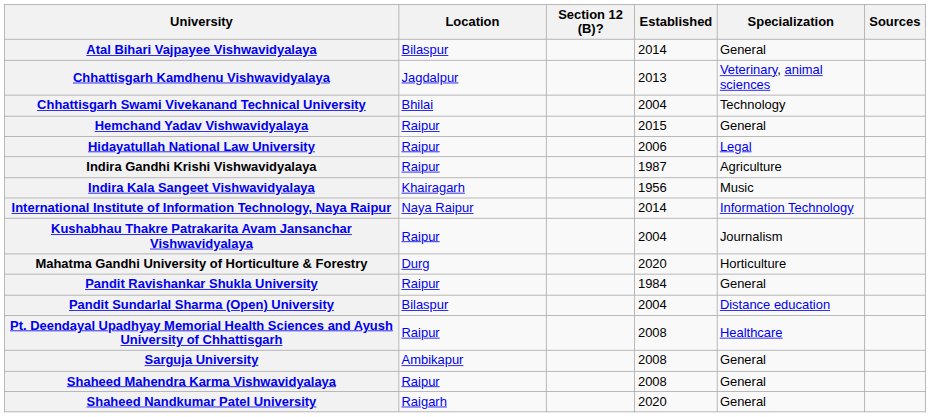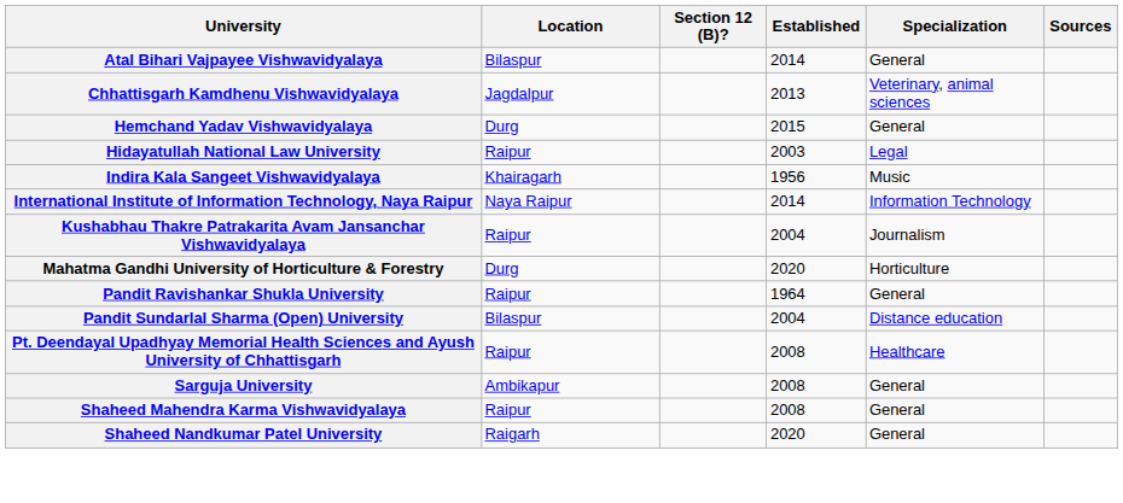 <table class="wikitable sortable collapsible plainrowheaders static-row-numbers" border="1" style="text-align:left; width:90%">
 <tr>
 <th scope="col" style="width: 40%;">University</th>
 <th scope="col" style="width: 15%;">Location</th>
 <th scope="col" style="width: 9%;">Section 12 (B)?</th>
 <th scope="col" style="width: 5%;">Established</th>
 <th scope="col" style="width: 15%;">Specialization</th>
 <th scope="col" style="width: 5%;" class="unsortable">Sources</th>
 </tr>
 <tr>
 <th scope="row"><a href='#'>Atal Bihari Vajpayee Vishwavidyalaya</a></th>
 <td><a href='#'>Bilaspur</a></td>
 <td></td>
 <td>2014</td>
 <td>General</td>
 <td></td>
 </tr>
 <tr>
 <th scope="row"><a href='#'>Chhattisgarh Kamdhenu Vishwavidyalaya</a></th>
 <td><a href='#'>Jagdalpur</a></td>
 <td></td>
 <td>2013</td>
 <td><a href='#'>Veterinary</a>, <a href='#'>animal sciences</a></td>
 <td></td>
 </tr>
 <tr>
-<th scope="row"><a href='#'>Chhattisgarh Swami Vivekanand Technical University</a></th>
-<td><a href='#'>Bhilai</a></td>
-<td></td>
-<td>2004</td>
-<td>Technology</td>
-<td></td>
-</tr>
-<tr>
 <th scope="row"><a href='#'>Hemchand Yadav Vishwavidyalaya</a></th>
-<td><a href='#'>Raipur</a></td>
+<td><a href='#'>Durg</a></td>
 <td></td>
 <td>2015</td>
 <td>General</td>
 <td></td>
 </tr>
 <tr>
 <th scope="row"><a href='#'>Hidayatullah National Law University</a></th>
 <td><a href='#'>Raipur</a></td>
 <td></td>
-<td>2006</td>
+<td>2003</td>
 <td><a href='#'>Legal</a></td>
-<td></td>
-</tr>
-<tr>
-<th scope="row">Indira Gandhi Krishi Vishwavidyalaya</th>
-<td><a href='#'>Raipur</a></td>
-<td></td>
-<td>1987</td>
-<td>Agriculture</td>
 <td></td>
 </tr>
 <tr>
 <th scope="row"><a href='#'>Indira Kala Sangeet Vishwavidyalaya</a></th>
 <td><a href='#'>Khairagarh</a></td>
 <td></td>
 <td>1956</td>
 <td>Music</td>
 <td></td>
 </tr>
 <tr>
 <th scope="row"><a href='#'>International Institute of Information Technology, Naya Raipur</a></th>
 <td><a href='#'>Naya Raipur</a></td>
 <td></td>
 <td>2014</td>
 <td><a href='#'>Information Technology</a></td>
 <td></td>
 </tr>
 <tr>
 <th scope="row"><a href='#'>Kushabhau Thakre Patrakarita Avam Jansanchar Vishwavidyalaya</a></th>
 <td><a href='#'>Raipur</a></td>
 <td></td>
 <td>2004</td>
 <td>Journalism</td>
 <td></td>
 </tr>
 <tr>
 <th scope="row">Mahatma Gandhi University of Horticulture & Forestry</th>
 <td><a href='#'>Durg</a></td>
 <td></td>
 <td>2020</td>
 <td>Horticulture</td>
 <td></td>
 </tr>
 <tr>
 <th scope="row"><a href='#'>Pandit Ravishankar Shukla University</a></th>
 <td><a href='#'>Raipur</a></td>
 <td></td>
-<td>1984</td>
+<td>1964</td>
 <td>General</td>
 <td></td>
 </tr>
 <tr>
 <th scope="row"><a href='#'>Pandit Sundarlal Sharma (Open) University</a></th>
 <td><a href='#'>Bilaspur</a></td>
 <td></td>
 <td>2004</td>
 <td><a href='#'>Distance education</a></td>
 <td></td>
 </tr>
 <tr>
 <th scope="row"><a href='#'>Pt. Deendayal Upadhyay Memorial Health Sciences and Ayush University of Chhattisgarh</a></th>
 <td><a href='#'>Raipur</a></td>
 <td></td>
 <td>2008</td>
 <td><a href='#'>Healthcare</a></td>
 <td></td>
 </tr>
 <tr>
 <th scope="row"><a href='#'>Sarguja University</a></th>
 <td><a href='#'>Ambikapur</a></td>
 <td></td>
 <td>2008</td>
 <td>General</td>
 <td></td>
 </tr>
 <tr>
 <th scope="row"><a href='#'>Shaheed Mahendra Karma Vishwavidyalaya</a></th>
 <td><a href='#'>Raipur</a></td>
 <td></td>
 <td>2008</td>
 <td>General</td>
 <td></td>
 </tr>
 <tr>
 <th scope="row"><a href='#'>Shaheed Nandkumar Patel University</a></th>
 <td><a href='#'>Raigarh</a></td>
 <td></td>
 <td>2020</td>
 <td>General</td>
 <td></td>
 </tr>
 </table>
